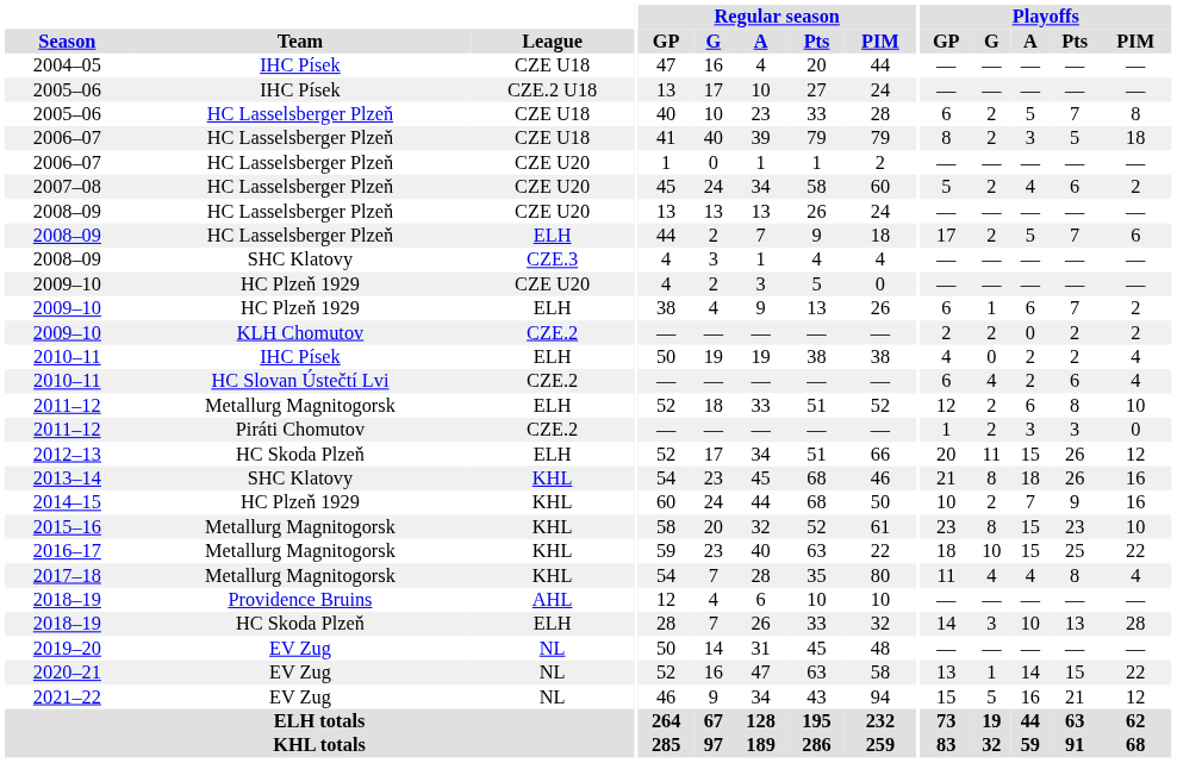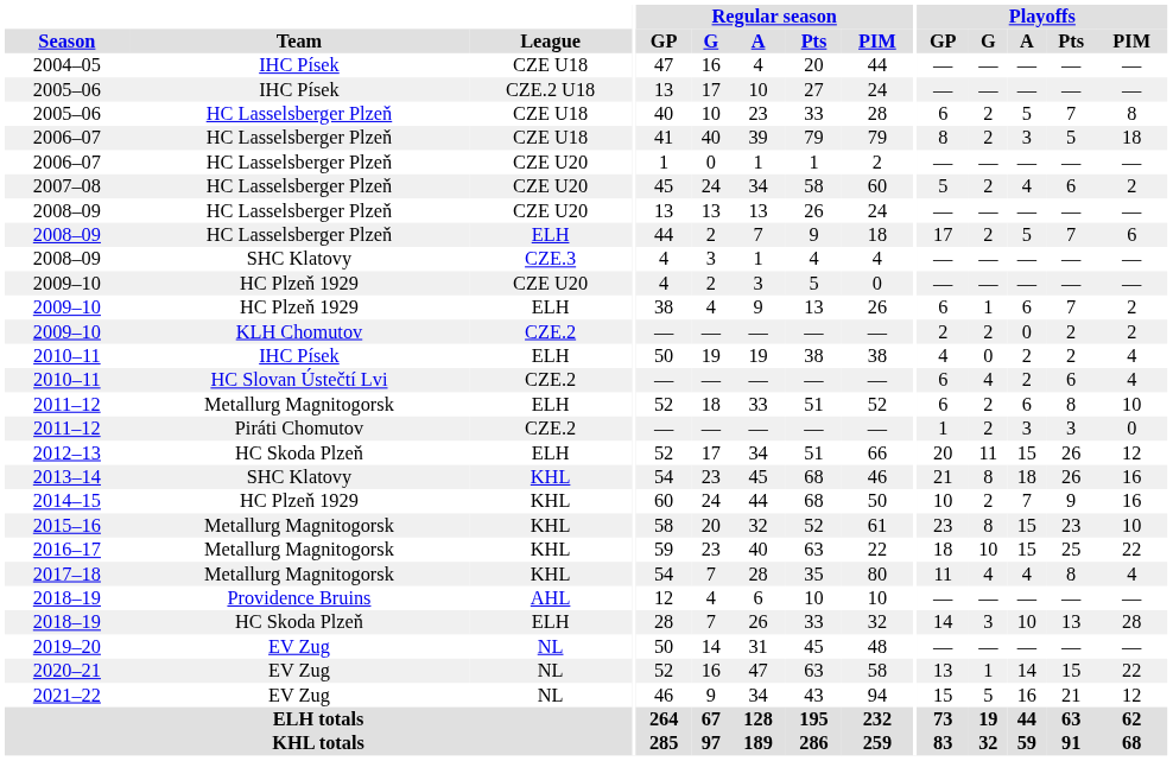 <table border="0" cellpadding="1" cellspacing="0" style="text-align:center; width:60em">
 <tr bgcolor="#e0e0e0">
 <th colspan="3" bgcolor="#ffffff"></th>
 <th rowspan="100" bgcolor="#ffffff"></th>
 <th colspan="5"><a href='#'>Regular season</a></th>
 <th rowspan="100" bgcolor="#ffffff"></th>
 <th colspan="5"><a href='#'>Playoffs</a></th>
 </tr>
 <tr bgcolor="#e0e0e0">
 <th><a href='#'>Season</a></th>
 <th>Team</th>
 <th>League</th>
 <th>GP</th>
 <th><a href='#'>G</a></th>
 <th><a href='#'>A</a></th>
 <th><a href='#'>Pts</a></th>
 <th><a href='#'>PIM</a></th>
 <th>GP</th>
 <th>G</th>
 <th>A</th>
 <th>Pts</th>
 <th>PIM</th>
 </tr>
 <tr>
 <td>2004–05</td>
 <td><a href='#'>IHC Písek</a></td>
 <td>CZE U18</td>
 <td>47</td>
 <td>16</td>
 <td>4</td>
 <td>20</td>
 <td>44</td>
 <td>—</td>
 <td>—</td>
 <td>—</td>
 <td>—</td>
 <td>—</td>
 </tr>
 <tr bgcolor="#f0f0f0">
 <td>2005–06</td>
 <td>IHC Písek</td>
 <td>CZE.2 U18</td>
 <td>13</td>
 <td>17</td>
 <td>10</td>
 <td>27</td>
 <td>24</td>
 <td>—</td>
 <td>—</td>
 <td>—</td>
 <td>—</td>
 <td>—</td>
 </tr>
 <tr>
 <td>2005–06</td>
 <td><a href='#'>HC Lasselsberger Plzeň</a></td>
 <td>CZE U18</td>
 <td>40</td>
 <td>10</td>
 <td>23</td>
 <td>33</td>
 <td>28</td>
 <td>6</td>
 <td>2</td>
 <td>5</td>
 <td>7</td>
 <td>8</td>
 </tr>
 <tr bgcolor="#f0f0f0">
 <td>2006–07</td>
 <td>HC Lasselsberger Plzeň</td>
 <td>CZE U18</td>
 <td>41</td>
 <td>40</td>
 <td>39</td>
 <td>79</td>
 <td>79</td>
 <td>8</td>
 <td>2</td>
 <td>3</td>
 <td>5</td>
 <td>18</td>
 </tr>
 <tr>
 <td>2006–07</td>
 <td>HC Lasselsberger Plzeň</td>
 <td>CZE U20</td>
 <td>1</td>
 <td>0</td>
 <td>1</td>
 <td>1</td>
 <td>2</td>
 <td>—</td>
 <td>—</td>
 <td>—</td>
 <td>—</td>
 <td>—</td>
 </tr>
 <tr bgcolor="#f0f0f0">
 <td>2007–08</td>
 <td>HC Lasselsberger Plzeň</td>
 <td>CZE U20</td>
 <td>45</td>
 <td>24</td>
 <td>34</td>
 <td>58</td>
 <td>60</td>
 <td>5</td>
 <td>2</td>
 <td>4</td>
 <td>6</td>
 <td>2</td>
 </tr>
 <tr>
 <td>2008–09</td>
 <td>HC Lasselsberger Plzeň</td>
 <td>CZE U20</td>
 <td>13</td>
 <td>13</td>
 <td>13</td>
 <td>26</td>
 <td>24</td>
 <td>—</td>
 <td>—</td>
 <td>—</td>
 <td>—</td>
 <td>—</td>
 </tr>
 <tr bgcolor="#f0f0f0">
 <td><a href='#'>2008–09</a></td>
 <td>HC Lasselsberger Plzeň</td>
 <td><a href='#'>ELH</a></td>
 <td>44</td>
 <td>2</td>
 <td>7</td>
 <td>9</td>
 <td>18</td>
 <td>17</td>
 <td>2</td>
 <td>5</td>
 <td>7</td>
 <td>6</td>
 </tr>
 <tr>
 <td>2008–09</td>
 <td>SHC Klatovy</td>
 <td><a href='#'>CZE.3</a></td>
 <td>4</td>
 <td>3</td>
 <td>1</td>
 <td>4</td>
 <td>4</td>
 <td>—</td>
 <td>—</td>
 <td>—</td>
 <td>—</td>
 <td>—</td>
 </tr>
 <tr bgcolor="#f0f0f0">
 <td>2009–10</td>
 <td>HC Plzeň 1929</td>
 <td>CZE U20</td>
 <td>4</td>
 <td>2</td>
 <td>3</td>
 <td>5</td>
 <td>0</td>
 <td>—</td>
 <td>—</td>
 <td>—</td>
 <td>—</td>
 <td>—</td>
 </tr>
 <tr>
 <td><a href='#'>2009–10</a></td>
 <td>HC Plzeň 1929</td>
 <td>ELH</td>
 <td>38</td>
 <td>4</td>
 <td>9</td>
 <td>13</td>
 <td>26</td>
 <td>6</td>
 <td>1</td>
 <td>6</td>
 <td>7</td>
 <td>2</td>
 </tr>
 <tr bgcolor="#f0f0f0">
 <td><a href='#'>2009–10</a></td>
 <td><a href='#'>KLH Chomutov</a></td>
 <td><a href='#'>CZE.2</a></td>
 <td>—</td>
 <td>—</td>
 <td>—</td>
 <td>—</td>
 <td>—</td>
 <td>2</td>
 <td>2</td>
 <td>0</td>
 <td>2</td>
 <td>2</td>
 </tr>
 <tr>
 <td><a href='#'>2010–11</a></td>
 <td><a href='#'>IHC Písek</a></td>
 <td>ELH</td>
 <td>50</td>
 <td>19</td>
 <td>19</td>
 <td>38</td>
 <td>38</td>
 <td>4</td>
 <td>0</td>
 <td>2</td>
 <td>2</td>
 <td>4</td>
 </tr>
 <tr bgcolor="#f0f0f0">
 <td><a href='#'>2010–11</a></td>
 <td><a href='#'>HC Slovan Ústečtí Lvi</a></td>
 <td>CZE.2</td>
 <td>—</td>
 <td>—</td>
 <td>—</td>
 <td>—</td>
 <td>—</td>
 <td>6</td>
 <td>4</td>
 <td>2</td>
 <td>6</td>
 <td>4</td>
 </tr>
 <tr>
 <td><a href='#'>2011–12</a></td>
 <td>Metallurg Magnitogorsk</td>
 <td>ELH</td>
 <td>52</td>
 <td>18</td>
 <td>33</td>
 <td>51</td>
 <td>52</td>
-<td>12</td>
+<td>6</td>
 <td>2</td>
 <td>6</td>
 <td>8</td>
 <td>10</td>
 </tr>
 <tr bgcolor="#f0f0f0">
 <td><a href='#'>2011–12</a></td>
 <td>Piráti Chomutov</td>
 <td>CZE.2</td>
 <td>—</td>
 <td>—</td>
 <td>—</td>
 <td>—</td>
 <td>—</td>
 <td>1</td>
 <td>2</td>
 <td>3</td>
 <td>3</td>
 <td>0</td>
 </tr>
 <tr>
 <td><a href='#'>2012–13</a></td>
 <td>HC Skoda Plzeň</td>
 <td>ELH</td>
 <td>52</td>
 <td>17</td>
 <td>34</td>
 <td>51</td>
 <td>66</td>
 <td>20</td>
 <td>11</td>
 <td>15</td>
 <td>26</td>
 <td>12</td>
 </tr>
 <tr bgcolor="#f0f0f0">
 <td><a href='#'>2013–14</a></td>
 <td>SHC Klatovy</td>
 <td><a href='#'>KHL</a></td>
 <td>54</td>
 <td>23</td>
 <td>45</td>
 <td>68</td>
 <td>46</td>
 <td>21</td>
 <td>8</td>
 <td>18</td>
 <td>26</td>
 <td>16</td>
 </tr>
 <tr>
 <td><a href='#'>2014–15</a></td>
 <td>HC Plzeň 1929</td>
 <td>KHL</td>
 <td>60</td>
 <td>24</td>
 <td>44</td>
 <td>68</td>
 <td>50</td>
 <td>10</td>
 <td>2</td>
 <td>7</td>
 <td>9</td>
 <td>16</td>
 </tr>
 <tr bgcolor="#f0f0f0">
 <td><a href='#'>2015–16</a></td>
 <td>Metallurg Magnitogorsk</td>
 <td>KHL</td>
 <td>58</td>
 <td>20</td>
 <td>32</td>
 <td>52</td>
 <td>61</td>
 <td>23</td>
 <td>8</td>
 <td>15</td>
 <td>23</td>
 <td>10</td>
 </tr>
 <tr>
 <td><a href='#'>2016–17</a></td>
 <td>Metallurg Magnitogorsk</td>
 <td>KHL</td>
 <td>59</td>
 <td>23</td>
 <td>40</td>
 <td>63</td>
 <td>22</td>
 <td>18</td>
 <td>10</td>
 <td>15</td>
 <td>25</td>
 <td>22</td>
 </tr>
 <tr bgcolor="#f0f0f0">
 <td><a href='#'>2017–18</a></td>
 <td>Metallurg Magnitogorsk</td>
 <td>KHL</td>
 <td>54</td>
 <td>7</td>
 <td>28</td>
 <td>35</td>
 <td>80</td>
 <td>11</td>
 <td>4</td>
 <td>4</td>
 <td>8</td>
 <td>4</td>
 </tr>
 <tr>
 <td><a href='#'>2018–19</a></td>
 <td><a href='#'>Providence Bruins</a></td>
 <td><a href='#'>AHL</a></td>
 <td>12</td>
 <td>4</td>
 <td>6</td>
 <td>10</td>
 <td>10</td>
 <td>—</td>
 <td>—</td>
 <td>—</td>
 <td>—</td>
 <td>—</td>
 </tr>
 <tr bgcolor="#f0f0f0">
 <td><a href='#'>2018–19</a></td>
 <td>HC Skoda Plzeň</td>
 <td>ELH</td>
 <td>28</td>
 <td>7</td>
 <td>26</td>
 <td>33</td>
 <td>32</td>
 <td>14</td>
 <td>3</td>
 <td>10</td>
 <td>13</td>
 <td>28</td>
 </tr>
 <tr>
 <td><a href='#'>2019–20</a></td>
 <td><a href='#'>EV Zug</a></td>
 <td><a href='#'>NL</a></td>
 <td>50</td>
 <td>14</td>
 <td>31</td>
 <td>45</td>
 <td>48</td>
 <td>—</td>
 <td>—</td>
 <td>—</td>
 <td>—</td>
 <td>—</td>
 </tr>
 <tr bgcolor="#f0f0f0">
 <td><a href='#'>2020–21</a></td>
 <td>EV Zug</td>
 <td>NL</td>
 <td>52</td>
 <td>16</td>
 <td>47</td>
 <td>63</td>
 <td>58</td>
 <td>13</td>
 <td>1</td>
 <td>14</td>
 <td>15</td>
 <td>22</td>
 </tr>
 <tr>
 <td><a href='#'>2021–22</a></td>
 <td>EV Zug</td>
 <td>NL</td>
 <td>46</td>
 <td>9</td>
 <td>34</td>
 <td>43</td>
 <td>94</td>
 <td>15</td>
 <td>5</td>
 <td>16</td>
 <td>21</td>
 <td>12</td>
 </tr>
 <tr bgcolor="#e0e0e0">
 <th colspan="3">ELH totals</th>
 <th>264</th>
 <th>67</th>
 <th>128</th>
 <th>195</th>
 <th>232</th>
 <th>73</th>
 <th>19</th>
 <th>44</th>
 <th>63</th>
 <th>62</th>
 </tr>
 <tr bgcolor="#e0e0e0">
 <th colspan="3">KHL totals</th>
 <th>285</th>
 <th>97</th>
 <th>189</th>
 <th>286</th>
 <th>259</th>
 <th>83</th>
 <th>32</th>
 <th>59</th>
 <th>91</th>
 <th>68</th>
 </tr>
 </table>
